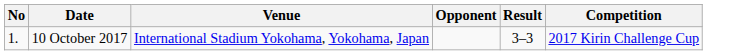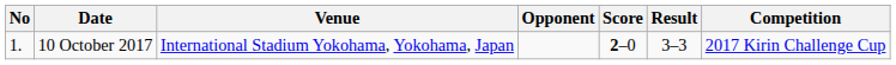 <table class="wikitable" style="font-size:100%;">
 <tr>
 <th>No</th>
 <th>Date</th>
 <th>Venue</th>
 <th>Opponent</th>
+<th>Score</th>
 <th>Result</th>
 <th>Competition</th>
 </tr>
 <tr>
 <td>1.</td>
 <td>10 October 2017</td>
 <td><a href='#'>International Stadium Yokohama</a>, <a href='#'>Yokohama</a>, <a href='#'>Japan</a></td>
 <td></td>
+<td align=center><strong>2</strong>–0</td>
 <td align=center>3–3</td>
 <td><a href='#'>2017 Kirin Challenge Cup</a></td>
 </tr>
 </table>
